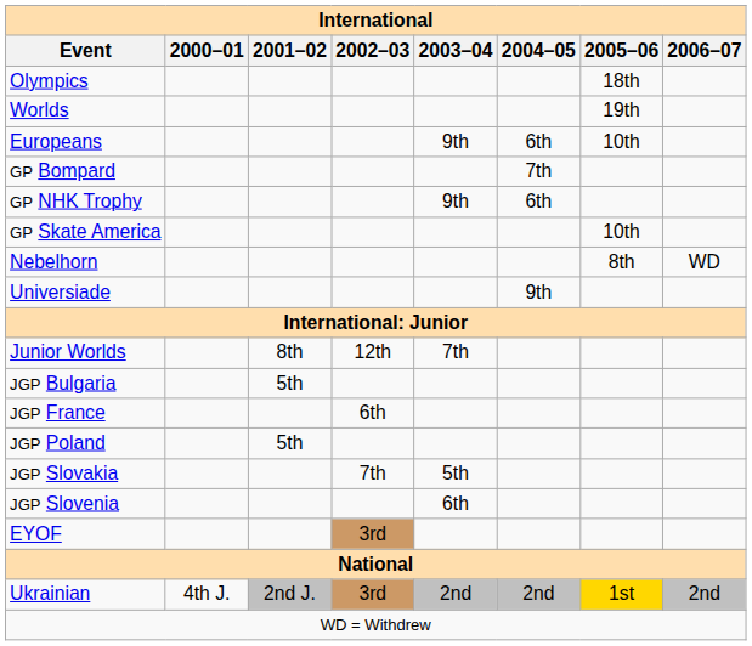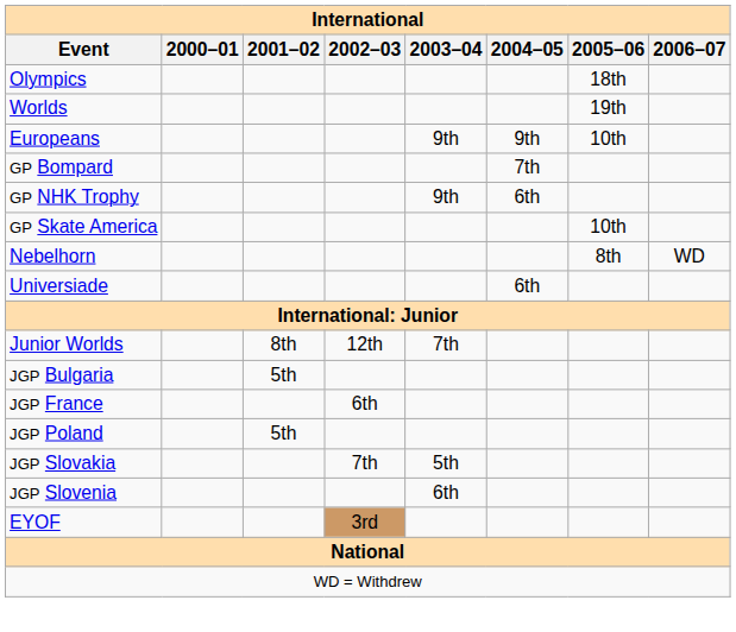 <table class="wikitable" style="text-align:center">
 <tr>
 <th style="background-color: #ffdead; " colspan=8 align=center><strong>International</strong></th>
 </tr>
 <tr>
 <th>Event</th>
 <th>2000–01</th>
 <th>2001–02</th>
 <th>2002–03</th>
 <th>2003–04</th>
 <th>2004–05</th>
 <th>2005–06</th>
 <th>2006–07</th>
 </tr>
 <tr>
 <td align=left><a href='#'>Olympics</a></td>
 <td></td>
 <td></td>
 <td></td>
 <td></td>
 <td></td>
 <td>18th</td>
 <td></td>
 </tr>
 <tr>
 <td align=left><a href='#'>Worlds</a></td>
 <td></td>
 <td></td>
 <td></td>
 <td></td>
 <td></td>
 <td>19th</td>
 <td></td>
 </tr>
 <tr>
 <td align=left><a href='#'>Europeans</a></td>
 <td></td>
 <td></td>
 <td></td>
 <td>9th</td>
-<td>6th</td>
+<td>9th</td>
 <td>10th</td>
 <td></td>
 </tr>
 <tr>
 <td align=left><small>GP</small> <a href='#'>Bompard</a></td>
 <td></td>
 <td></td>
 <td></td>
 <td></td>
 <td>7th</td>
 <td></td>
 <td></td>
 </tr>
 <tr>
 <td align=left><small>GP</small> <a href='#'>NHK Trophy</a></td>
 <td></td>
 <td></td>
 <td></td>
 <td>9th</td>
 <td>6th</td>
 <td></td>
 <td></td>
 </tr>
 <tr>
 <td align=left><small>GP</small> <a href='#'>Skate America</a></td>
 <td></td>
 <td></td>
 <td></td>
 <td></td>
 <td></td>
 <td>10th</td>
 <td></td>
 </tr>
 <tr>
 <td align=left><a href='#'>Nebelhorn</a></td>
 <td></td>
 <td></td>
 <td></td>
 <td></td>
 <td></td>
 <td>8th</td>
 <td>WD</td>
 </tr>
 <tr>
 <td align=left><a href='#'>Universiade</a></td>
 <td></td>
 <td></td>
 <td></td>
 <td></td>
-<td>9th</td>
+<td>6th</td>
 <td></td>
 <td></td>
 </tr>
 <tr>
 <th style="background-color: #ffdead; " colspan=8 align=center><strong>International: Junior</strong></th>
 </tr>
 <tr>
 <td align=left><a href='#'>Junior Worlds</a></td>
 <td></td>
 <td>8th</td>
 <td>12th</td>
 <td>7th</td>
 <td></td>
 <td></td>
 <td></td>
 </tr>
 <tr>
 <td align=left><small>JGP</small> <a href='#'>Bulgaria</a></td>
 <td></td>
 <td>5th</td>
 <td></td>
 <td></td>
 <td></td>
 <td></td>
 <td></td>
 </tr>
 <tr>
 <td align=left><small>JGP</small> <a href='#'>France</a></td>
 <td></td>
 <td></td>
 <td>6th</td>
 <td></td>
 <td></td>
 <td></td>
 <td></td>
 </tr>
 <tr>
 <td align=left><small>JGP</small> <a href='#'>Poland</a></td>
 <td></td>
 <td>5th</td>
 <td></td>
 <td></td>
 <td></td>
 <td></td>
 <td></td>
 </tr>
 <tr>
 <td align=left><small>JGP</small> <a href='#'>Slovakia</a></td>
 <td></td>
 <td></td>
 <td>7th</td>
 <td>5th</td>
 <td></td>
 <td></td>
 <td></td>
 </tr>
 <tr>
 <td align=left><small>JGP</small> <a href='#'>Slovenia</a></td>
 <td></td>
 <td></td>
 <td></td>
 <td>6th</td>
 <td></td>
 <td></td>
 <td></td>
 </tr>
 <tr>
 <td align=left><a href='#'>EYOF</a></td>
 <td></td>
 <td></td>
 <td bgcolor=cc9966>3rd</td>
 <td></td>
 <td></td>
 <td></td>
 <td></td>
 </tr>
 <tr>
 <th style="background-color: #ffdead; " colspan=8 align=center><strong>National</strong></th>
 </tr>
 <tr>
-<td align=left><a href='#'>Ukrainian</a></td>
-<td>4th J.</td>
-<td bgcolor=silver>2nd J.</td>
-<td bgcolor=cc9966>3rd</td>
-<td bgcolor=silver>2nd</td>
-<td bgcolor=silver>2nd</td>
-<td bgcolor=gold>1st</td>
-<td bgcolor=silver>2nd</td>
-</tr>
-<tr>
 <td colspan=8 align=center><small> WD = Withdrew </small></td>
 </tr>
 </table>
